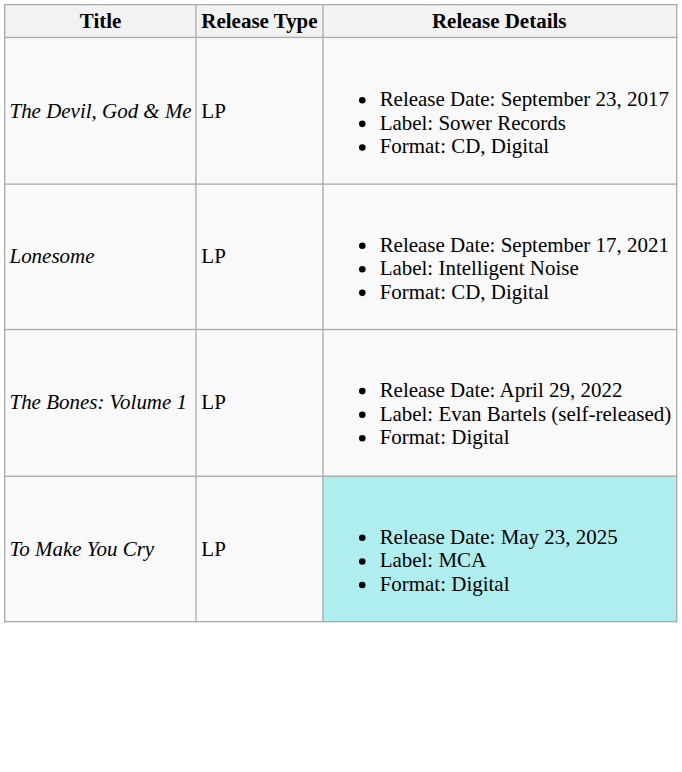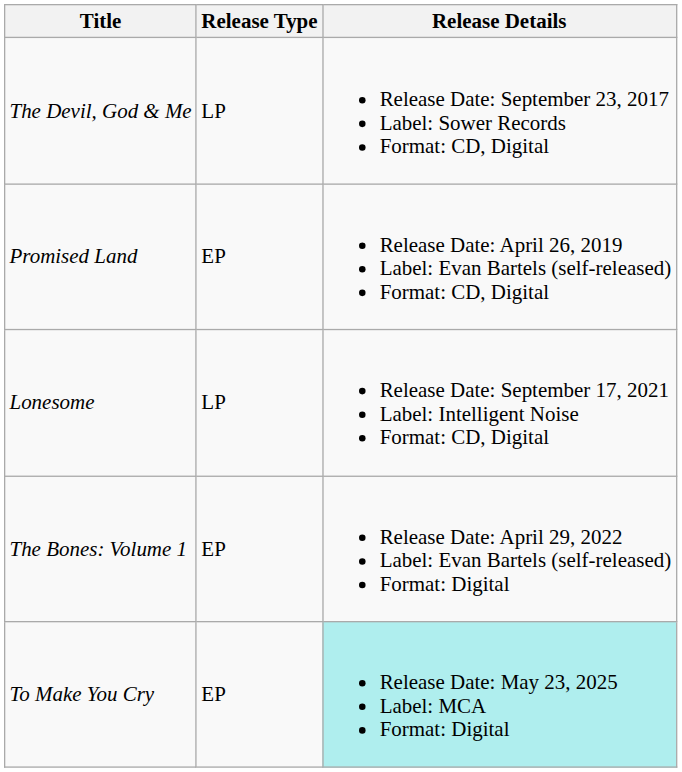 <table class="wikitable">
 <tr>
 <th>Title</th>
 <th>Release Type</th>
 <th>Release Details</th>
 </tr>
 <tr>
 <td><em>The Devil, God & Me</em></td>
 <td>LP</td>
 <td><br><ul><li>Release Date: September 23, 2017</li><li>Label: Sower Records</li><li>Format: CD, Digital</li></ul></td>
 </tr>
 <tr>
+<td><em>Promised Land</em></td>
+<td>EP</td>
+<td><br><ul><li>Release Date: April 26, 2019</li><li>Label: Evan Bartels (self-released)</li><li>Format: CD, Digital</li></ul></td>
+</tr>
+<tr>
 <td><em>Lonesome</em></td>
 <td>LP</td>
 <td><br><ul><li>Release Date: September 17, 2021</li><li>Label: Intelligent Noise</li><li>Format: CD, Digital</li></ul></td>
 </tr>
 <tr>
 <td><em>The Bones: Volume 1</em></td>
-<td>LP</td>
+<td>EP</td>
 <td><br><ul><li>Release Date: April 29, 2022</li><li>Label: Evan Bartels (self-released)</li><li>Format: Digital</li></ul></td>
 </tr>
 <tr>
 <td><em>To Make You Cry</em></td>
-<td>LP</td>
+<td>EP</td>
 <td style="background: paleturquoise;"><br><ul><li>Release Date: May 23, 2025</li><li>Label: MCA</li><li>Format: Digital</li></ul></td>
 </tr>
 </table>
